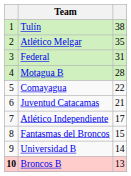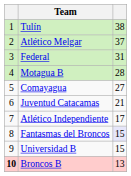 <table class="wikitable">
 <tr>
 <th></th>
 <th width=150>Team</th>
 <th></th>
 </tr>
 <tr align=center bgcolor=D0F0C0>
 <td>1</td>
 <td align=left><a href='#'>Tulín</a></td>
 <td>38</td>
 </tr>
 <tr align=center bgcolor=D0F0C0>
 <td>2</td>
 <td align=left><a href='#'>Atlético Melgar</a></td>
-<td>35</td>
+<td>37</td>
 </tr>
 <tr align=center bgcolor=D0F0C0>
 <td>3</td>
 <td align=left><a href='#'>Federal</a></td>
 <td>31</td>
 </tr>
 <tr align=center bgcolor=D0F0C0>
 <td>4</td>
 <td align=left><a href='#'>Motagua B</a></td>
 <td>28</td>
 </tr>
 <tr align=center>
 <td>5</td>
 <td align=left><a href='#'>Comayagua</a></td>
-<td>22</td>
+<td>27</td>
 </tr>
 <tr align=center>
 <td>6</td>
 <td align=left><a href='#'>Juventud Catacamas</a></td>
 <td>21</td>
 </tr>
 <tr align=center>
 <td>7</td>
 <td align=left><a href='#'>Atlético Independiente</a></td>
 <td>17</td>
 </tr>
 <tr align=center>
 <td>8</td>
 <td align=left><a href='#'>Fantasmas del Broncos</a></td>
-<td>15</td>
+<td style="background: lavender;">15</td>
 </tr>
 <tr align=center>
 <td>9</td>
 <td align=left><a href='#'>Universidad B</a></td>
-<td>14</td>
+<td>15</td>
 </tr>
 <tr align=center bgcolor=FFCCCC>
 <td><strong>10</strong></td>
 <td align=left><a href='#'>Broncos B</a></td>
 <td>13</td>
 </tr>
 </table>
